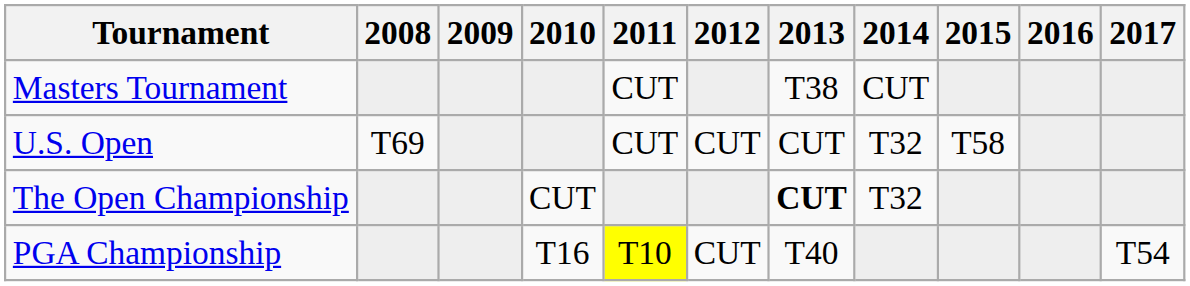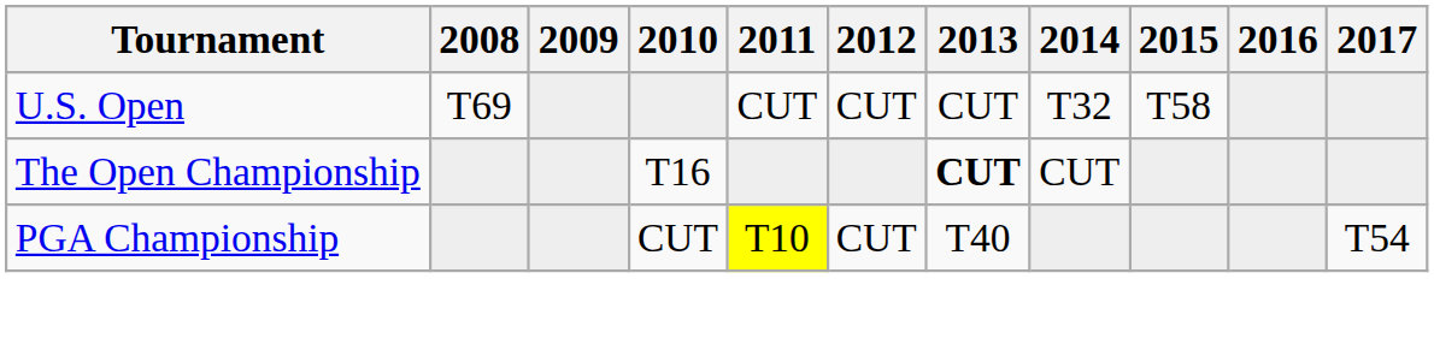 <table class="wikitable" style="font-size:95%;text-align:center;">
 <tr>
 <th>Tournament</th>
 <th>2008</th>
 <th>2009</th>
 <th>2010</th>
 <th>2011</th>
 <th>2012</th>
 <th>2013</th>
 <th>2014</th>
 <th>2015</th>
 <th>2016</th>
 <th>2017</th>
-</tr>
-<tr>
-<td align=left><a href='#'>Masters Tournament</a></td>
-<td style="background:#eeeeee;"></td>
-<td style="background:#eeeeee;"></td>
-<td style="background:#eeeeee;"></td>
-<td>CUT</td>
-<td style="background:#eeeeee;"></td>
-<td>T38</td>
-<td>CUT</td>
-<td style="background:#eeeeee;"></td>
-<td style="background:#eeeeee;"></td>
-<td style="background:#eeeeee;"></td>
 </tr>
 <tr>
 <td align=left><a href='#'>U.S. Open</a></td>
 <td>T69</td>
 <td style="background:#eeeeee;"></td>
 <td style="background:#eeeeee;"></td>
 <td>CUT</td>
 <td>CUT</td>
 <td>CUT</td>
 <td>T32</td>
 <td>T58</td>
 <td style="background:#eeeeee;"></td>
 <td style="background:#eeeeee;"></td>
 </tr>
 <tr>
 <td align=left><a href='#'>The Open Championship</a></td>
 <td style="background:#eeeeee;"></td>
 <td style="background:#eeeeee;"></td>
-<td>CUT</td>
+<td>T16</td>
 <td style="background:#eeeeee;"></td>
 <td style="background:#eeeeee;"></td>
 <td><strong>CUT</strong></td>
-<td>T32</td>
+<td>CUT</td>
 <td style="background:#eeeeee;"></td>
 <td style="background:#eeeeee;"></td>
 <td style="background:#eeeeee;"></td>
 </tr>
 <tr>
 <td align=left><a href='#'>PGA Championship</a></td>
 <td style="background:#eeeeee;"></td>
 <td style="background:#eeeeee;"></td>
-<td>T16</td>
+<td>CUT</td>
 <td style="background:yellow;">T10</td>
 <td>CUT</td>
 <td>T40</td>
 <td style="background:#eeeeee;"></td>
 <td style="background:#eeeeee;"></td>
 <td style="background:#eeeeee;"></td>
 <td>T54</td>
 </tr>
 </table>
